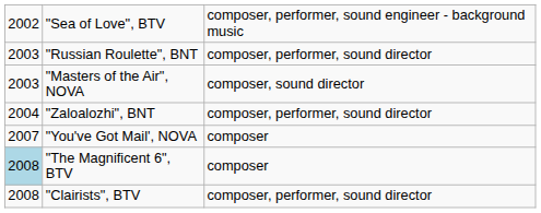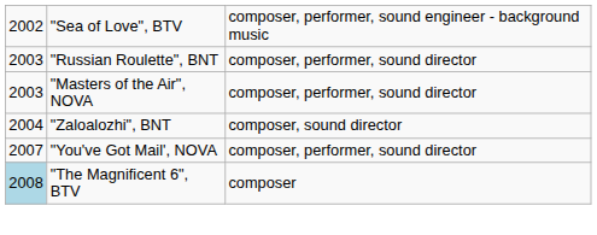 <table class="wikitable">
 <tr>
 <td>2002</td>
 <td>"Sea of Love", BTV</td>
 <td>composer, performer, sound engineer - background music</td>
 </tr>
 <tr>
 <td>2003</td>
 <td>"Russian Roulette", BNT</td>
 <td>composer, performer, sound director</td>
 </tr>
 <tr>
 <td>2003</td>
 <td>"Masters of the Air", NOVA</td>
-<td>composer, sound director</td>
+<td>composer, performer, sound director</td>
 </tr>
 <tr>
 <td>2004</td>
 <td>"Zaloalozhi", BNT</td>
-<td>composer, performer, sound director</td>
+<td>composer, sound director</td>
 </tr>
 <tr>
 <td>2007</td>
 <td>"You've Got Mail', NOVA</td>
-<td>composer</td>
+<td>composer, performer, sound director</td>
 </tr>
 <tr>
 <td style="background: lightblue;">2008</td>
 <td>"The Magnificent 6", BTV</td>
 <td>composer</td>
 </tr>
-<tr>
-<td>2008</td>
-<td>"Clairists", BTV</td>
-<td>composer, performer, sound director</td>
-</tr>
 </table>
